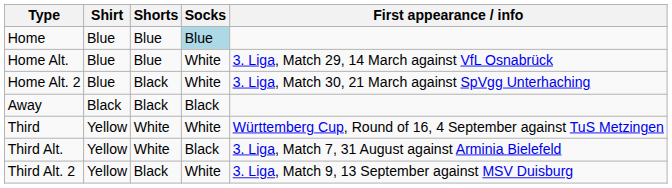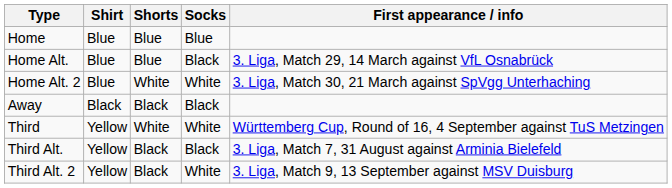 <table class="wikitable">
 <tr>
 <th>Type</th>
 <th>Shirt</th>
 <th>Shorts</th>
 <th>Socks</th>
 <th>First appearance / info</th>
 </tr>
 <tr>
 <td>Home</td>
 <td>Blue</td>
 <td>Blue</td>
-<td style="background: lightblue;">Blue</td>
+<td>Blue</td>
 <td></td>
 </tr>
 <tr>
 <td>Home Alt.</td>
 <td>Blue</td>
 <td>Blue</td>
-<td>White</td>
+<td>Black</td>
 <td><a href='#'>3. Liga</a>, Match 29, 14 March against <a href='#'>VfL Osnabrück</a></td>
 </tr>
 <tr>
 <td>Home Alt. 2</td>
 <td>Blue</td>
-<td>Black</td>
+<td>White</td>
 <td>White</td>
 <td><a href='#'>3. Liga</a>, Match 30, 21 March against <a href='#'>SpVgg Unterhaching</a></td>
 </tr>
 <tr>
 <td>Away</td>
 <td>Black</td>
 <td>Black</td>
 <td>Black</td>
 <td></td>
 </tr>
 <tr>
 <td>Third</td>
 <td>Yellow</td>
 <td>White</td>
 <td>White</td>
 <td><a href='#'>Württemberg Cup</a>, Round of 16, 4 September against <a href='#'>TuS Metzingen</a></td>
 </tr>
 <tr>
 <td>Third Alt.</td>
 <td>Yellow</td>
-<td>White</td>
+<td>Black</td>
 <td>Black</td>
 <td><a href='#'>3. Liga</a>, Match 7, 31 August against <a href='#'>Arminia Bielefeld</a></td>
 </tr>
 <tr>
 <td>Third Alt. 2</td>
 <td>Yellow</td>
 <td>Black</td>
 <td>White</td>
 <td><a href='#'>3. Liga</a>, Match 9, 13 September against <a href='#'>MSV Duisburg</a></td>
 </tr>
 </table>
